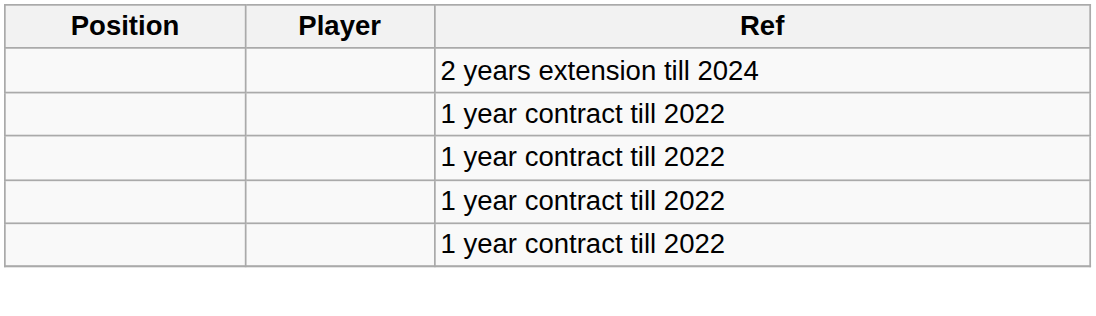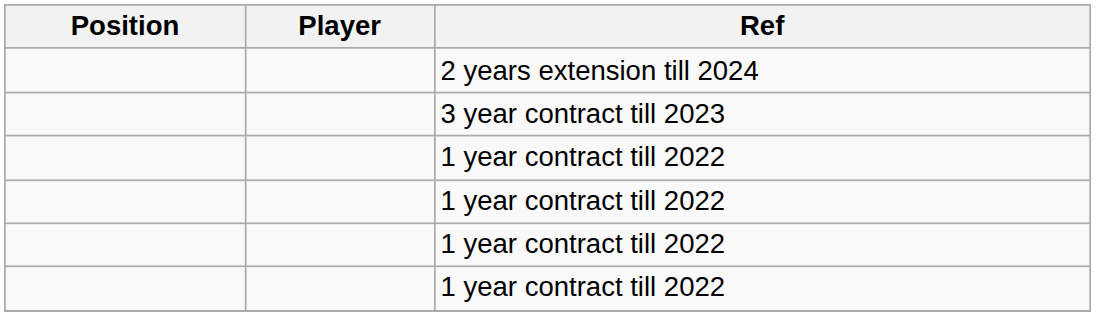 <table class="wikitable sortable" style="width:50%; text-align:center; font-size:100%; text-align:left;">
 <tr>
 <th><strong>Position</strong></th>
 <th><strong>Player</strong></th>
 <th><strong>Ref</strong></th>
 </tr>
 <tr>
 <td></td>
 <td></td>
 <td>2 years extension till 2024</td>
+</tr>
+<tr>
+<td></td>
+<td></td>
+<td>3 year contract till 2023</td>
 </tr>
 <tr>
 <td></td>
 <td></td>
 <td>1 year contract till 2022</td>
 </tr>
 <tr>
 <td></td>
 <td></td>
 <td>1 year contract till 2022</td>
 </tr>
 <tr>
 <td></td>
 <td></td>
 <td>1 year contract till 2022</td>
 </tr>
 <tr>
 <td></td>
 <td></td>
 <td>1 year contract till 2022</td>
 </tr>
 <tr>
 </tr>
 </table>
